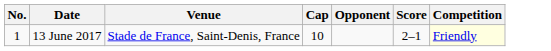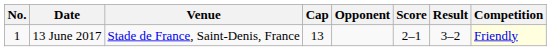 <table class="wikitable">
 <tr>
 <th scope=col>No.</th>
 <th scope=col>Date</th>
 <th scope=col>Venue</th>
 <th scope=col>Cap</th>
 <th scope=col>Opponent</th>
 <th scope=col>Score</th>
+<th scope=col>Result</th>
 <th scope=col>Competition</th>
 </tr>
 <tr>
 <td align=center>1</td>
 <td>13 June 2017</td>
 <td><a href='#'>Stade de France</a>, Saint-Denis, France</td>
-<td align=center>10</td>
+<td align=center>13</td>
 <td></td>
 <td align=center>2–1</td>
+<td align=center>3–2</td>
 <td style="background: lightyellow;"><a href='#'>Friendly</a></td>
 </tr>
 </table>
